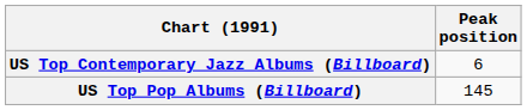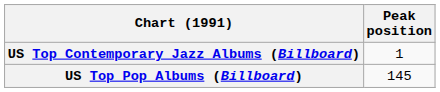 <table class="wikitable plainrowheaders" style="text-align:center">
 <tr>
 <th scope="col">Chart (1991)</th>
 <th scope="col">Peak<br>position</th>
 </tr>
 <tr>
 <th scope="row">US <a href='#'>Top Contemporary Jazz Albums</a> (<em><a href='#'>Billboard</a></em>)</th>
-<td>6</td>
+<td>1</td>
 </tr>
 <tr>
 <th scope="row">US <a href='#'>Top Pop Albums</a> (<em><a href='#'>Billboard</a></em>)</th>
 <td>145</td>
 </tr>
 </table>
